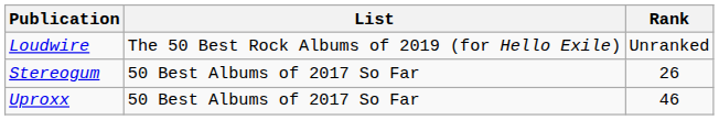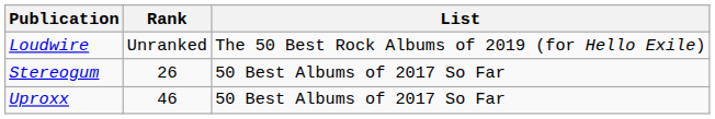 <table class="wikitable plainrowheaders sortable">
 <tr>
 <th>Publication</th>
+<th data-sort-type="number">Rank</th>
 <th scope="col" class="unsortable">List</th>
-<th data-sort-type="number">Rank</th>
 </tr>
 <tr Ad>
 <td><em><a href='#'>Loudwire</a></em></td>
+<td align=center>Unranked</td>
 <td>The 50 Best Rock Albums of 2019 (for <em>Hello Exile</em>)</td>
-<td align=center>Unranked</td>
 </tr>
 <tr Ad>
 <td><em><a href='#'>Stereogum</a></em></td>
+<td align=center>26</td>
 <td>50 Best Albums of 2017 So Far</td>
-<td align=center>26</td>
 </tr>
 <tr Ad>
 <td><em><a href='#'>Uproxx</a></em></td>
+<td align=center>46</td>
 <td>50 Best Albums of 2017 So Far</td>
-<td align=center>46</td>
 </tr>
 </table>
